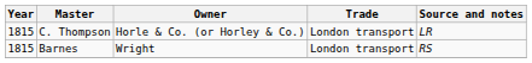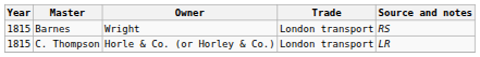 <table class="sortable wikitable">
 <tr>
 <th>Year</th>
 <th>Master</th>
 <th>Owner</th>
 <th>Trade</th>
 <th>Source and notes</th>
 </tr>
 <tr>
 <td>1815</td>
+<td>Barnes</td>
+<td>Wright</td>
+<td>London transport</td>
+<td><em>RS</em></td>
+</tr>
+<tr>
+<td>1815</td>
 <td>C. Thompson</td>
 <td>Horle & Co. (or Horley & Co.)</td>
 <td>London transport</td>
 <td><em>LR</em></td>
 </tr>
 <tr>
-<td>1815</td>
-<td>Barnes</td>
-<td>Wright</td>
-<td>London transport</td>
-<td><em>RS</em></td>
-</tr>
-<tr>
 </tr>
 </table>
